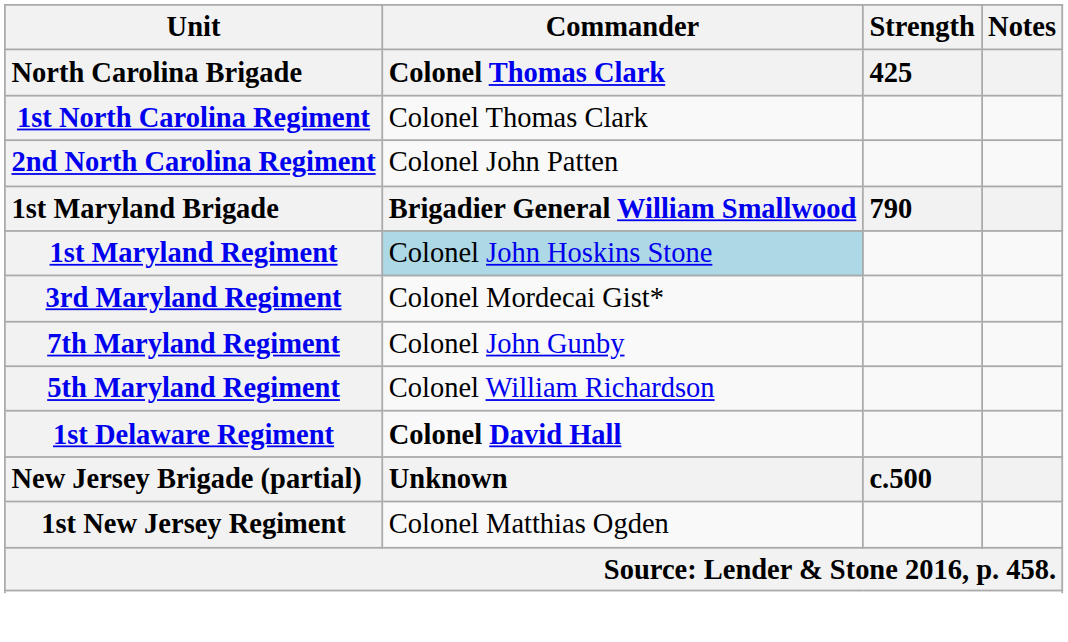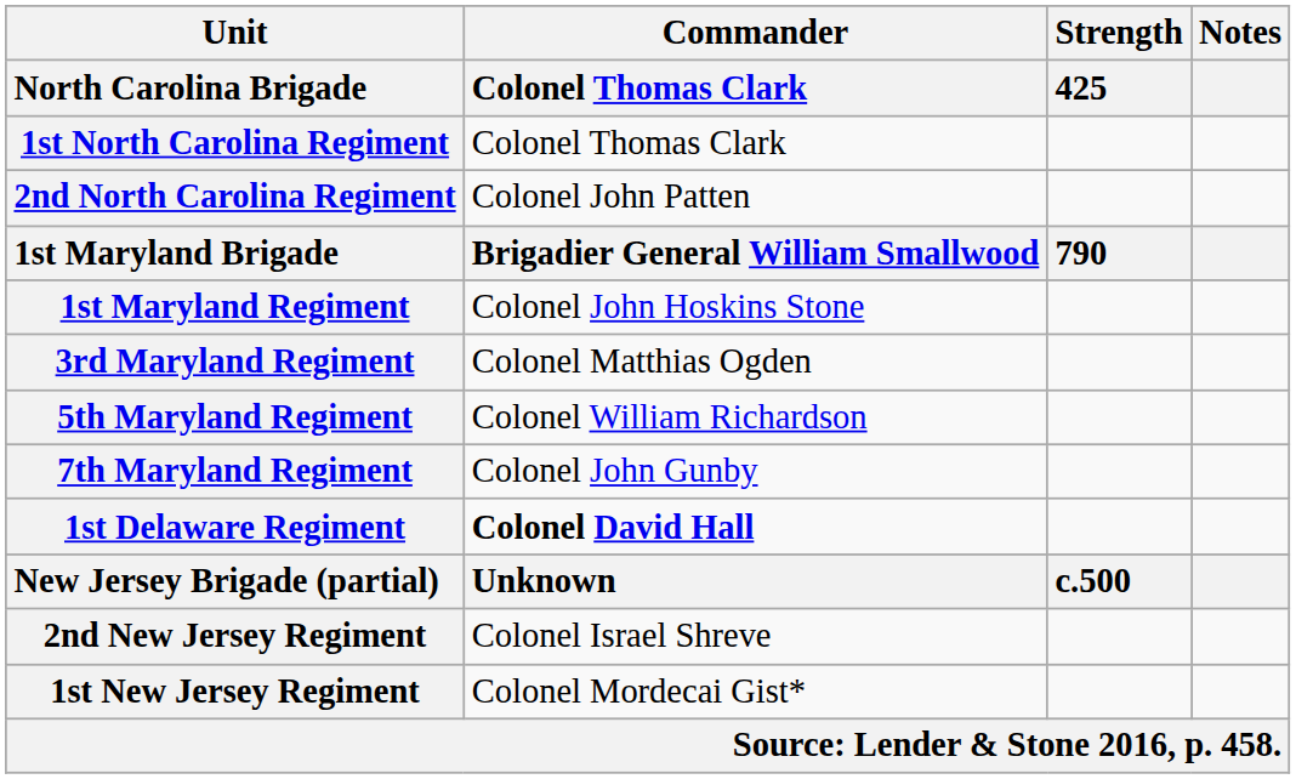 <table class="wikitable plainrowheaders">
 <tr>
 <th scope="col">Unit</th>
 <th scope="col">Commander</th>
 <th scope="col">Strength</th>
 <th scope="col">Notes</th>
 </tr>
 <tr>
 <th scope="col" style="text-align: left;">North Carolina Brigade</th>
 <th scope="row" style="text-align: left;">Colonel <a href='#'>Thomas Clark</a></th>
 <th scope="row" style="text-align: left;">425</th>
 <th scope="row" style="text-align: left;"></th>
 </tr>
 <tr>
 <th scope="row"><a href='#'>1st North Carolina Regiment</a></th>
 <td>Colonel Thomas Clark</td>
 <td></td>
 <td></td>
 </tr>
 <tr>
 <th scope="row"><a href='#'>2nd North Carolina Regiment</a></th>
 <td>Colonel John Patten</td>
 <td></td>
 <td></td>
 </tr>
 <tr>
 <th scope="col" style="text-align: left;">1st Maryland Brigade</th>
 <th scope="row" style="text-align: left;">Brigadier General <a href='#'>William Smallwood</a></th>
 <th scope="row" style="text-align: left;">790</th>
 <th scope="row" style="text-align: left;"></th>
 </tr>
 <tr>
 <th scope="row"><a href='#'>1st Maryland Regiment</a></th>
-<td style="background: lightblue;">Colonel <a href='#'>John Hoskins Stone</a></td>
+<td>Colonel <a href='#'>John Hoskins Stone</a></td>
 <td></td>
 <td></td>
 </tr>
 <tr>
 <th scope="row"><a href='#'>3rd Maryland Regiment</a></th>
-<td>Colonel Mordecai Gist*</td>
+<td>Colonel Matthias Ogden</td>
+<td></td>
+<td></td>
+</tr>
+<tr>
+<th scope="row"><a href='#'>5th Maryland Regiment</a></th>
+<td>Colonel <a href='#'>William Richardson</a></td>
 <td></td>
 <td></td>
 </tr>
 <tr>
 <th scope="row"><a href='#'>7th Maryland Regiment</a></th>
 <td>Colonel <a href='#'>John Gunby</a></td>
-<td></td>
-<td></td>
-</tr>
-<tr>
-<th scope="row"><a href='#'>5th Maryland Regiment</a></th>
-<td>Colonel <a href='#'>William Richardson</a></td>
 <td></td>
 <td></td>
 </tr>
 <tr>
 <th scope="row"><a href='#'>1st Delaware Regiment</a></th>
 <td><strong>Colonel <a href='#'>David Hall</a></strong></td>
 <td></td>
 <td></td>
 </tr>
 <tr>
 <th scope="col" style="text-align: left;">New Jersey Brigade (partial)</th>
 <th scope="row" style="text-align: left;">Unknown</th>
 <th scope="row" style="text-align: left;">c.500</th>
 <th scope="row" style="text-align: left;"></th>
 </tr>
 <tr>
+<th scope="row">2nd New Jersey Regiment</th>
+<td>Colonel Israel Shreve</td>
+<td></td>
+<td></td>
+</tr>
+<tr>
 <th scope="row">1st New Jersey Regiment</th>
-<td>Colonel Matthias Ogden</td>
+<td>Colonel Mordecai Gist*</td>
 <td></td>
 <td></td>
 </tr>
 <tr>
 <th scope="row" colspan="4" style="border: none; text-align: right;">Source: Lender & Stone 2016, p. 458.</th>
 </tr>
 <tr>
 </tr>
 </table>
